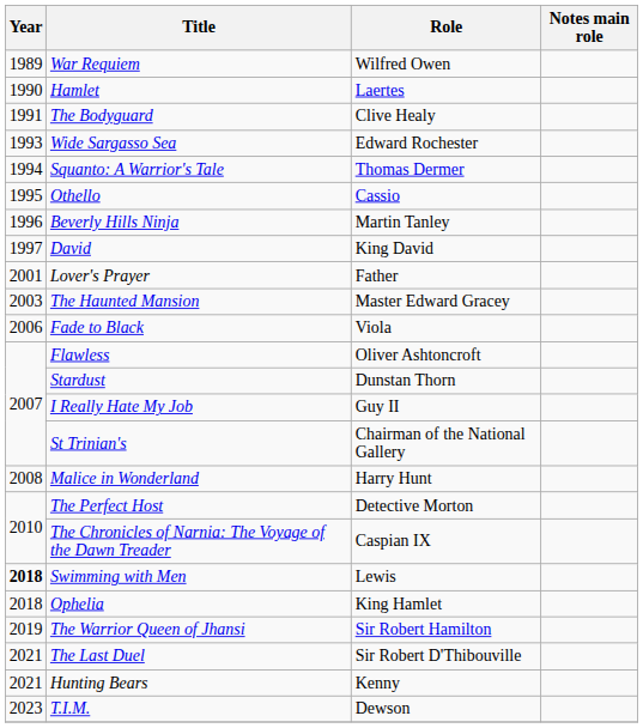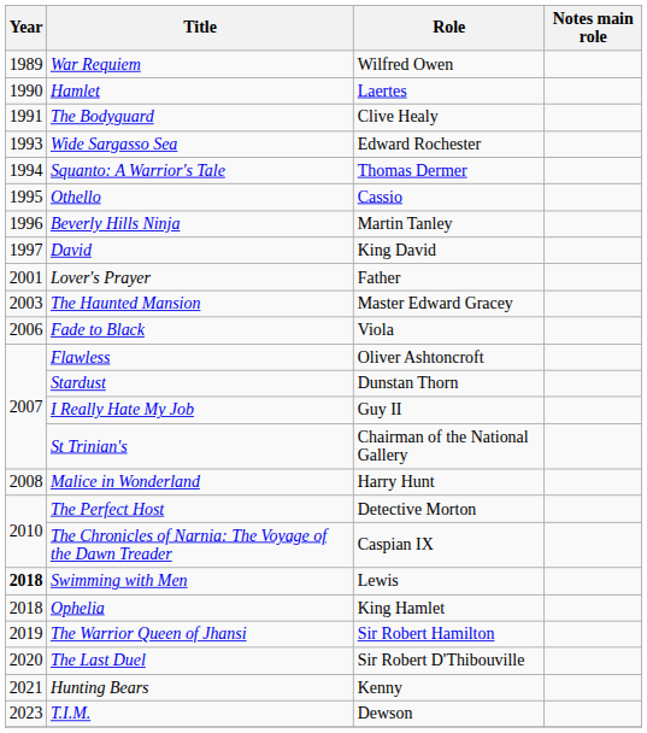 <table class="wikitable sortable">
 <tr>
 <th>Year</th>
 <th>Title</th>
 <th>Role</th>
 <th>Notes main role</th>
 </tr>
 <tr>
 <td>1989</td>
 <td><em><a href='#'>War Requiem</a></em></td>
 <td>Wilfred Owen</td>
 <td></td>
 </tr>
 <tr>
 <td>1990</td>
 <td><em><a href='#'>Hamlet</a></em></td>
 <td><a href='#'>Laertes</a></td>
 <td></td>
 </tr>
 <tr>
 <td>1991</td>
 <td><em><a href='#'>The Bodyguard</a></em></td>
 <td>Clive Healy</td>
 <td></td>
 </tr>
 <tr>
 <td>1993</td>
 <td><em><a href='#'>Wide Sargasso Sea</a></em></td>
 <td>Edward Rochester</td>
 <td></td>
 </tr>
 <tr>
 <td>1994</td>
 <td><em><a href='#'>Squanto: A Warrior's Tale</a></em></td>
 <td><a href='#'>Thomas Dermer</a></td>
 <td></td>
 </tr>
 <tr>
 <td>1995</td>
 <td><em><a href='#'>Othello</a></em></td>
 <td><a href='#'>Cassio</a></td>
 <td></td>
 </tr>
 <tr>
 <td>1996</td>
 <td><em><a href='#'>Beverly Hills Ninja</a></em></td>
 <td>Martin Tanley</td>
 <td></td>
 </tr>
 <tr>
 <td>1997</td>
 <td><em><a href='#'>David</a></em></td>
 <td>King David</td>
 <td></td>
 </tr>
 <tr>
 <td>2001</td>
 <td><em>Lover's Prayer</em></td>
 <td>Father</td>
 <td></td>
 </tr>
 <tr>
 <td>2003</td>
 <td><em><a href='#'>The Haunted Mansion</a></em></td>
 <td>Master Edward Gracey</td>
 <td></td>
 </tr>
 <tr>
 <td>2006</td>
 <td><em><a href='#'>Fade to Black</a></em></td>
 <td>Viola</td>
 <td></td>
 </tr>
 <tr>
 <td rowspan=4>2007</td>
 <td><em><a href='#'>Flawless</a></em></td>
 <td>Oliver Ashtoncroft</td>
 <td></td>
 </tr>
 <tr>
 <td><em><a href='#'>Stardust</a></em></td>
 <td>Dunstan Thorn</td>
 <td></td>
 </tr>
 <tr>
 <td><em><a href='#'>I Really Hate My Job</a></em></td>
 <td>Guy II</td>
 <td></td>
 </tr>
 <tr>
 <td><em><a href='#'>St Trinian's</a></em></td>
 <td>Chairman of the National Gallery</td>
 <td></td>
 </tr>
 <tr>
 <td>2008</td>
 <td><em><a href='#'>Malice in Wonderland</a></em></td>
 <td>Harry Hunt</td>
 <td></td>
 </tr>
 <tr>
 <td rowspan=2>2010</td>
 <td><em><a href='#'>The Perfect Host</a></em></td>
 <td>Detective Morton</td>
 <td></td>
 </tr>
 <tr>
 <td><em><a href='#'>The Chronicles of Narnia: The Voyage of the Dawn Treader</a></em></td>
 <td>Caspian IX</td>
 <td></td>
 </tr>
 <tr>
 <td><strong>2018</strong></td>
 <td><em><a href='#'>Swimming with Men</a></em></td>
 <td>Lewis</td>
 <td></td>
 </tr>
 <tr>
 <td>2018</td>
 <td><em><a href='#'>Ophelia</a></em></td>
 <td>King Hamlet</td>
 <td></td>
 </tr>
 <tr>
 <td>2019</td>
 <td><em><a href='#'>The Warrior Queen of Jhansi</a></em></td>
 <td><a href='#'>Sir Robert Hamilton</a></td>
 <td></td>
 </tr>
 <tr>
-<td>2021</td>
+<td>2020</td>
 <td><em><a href='#'>The Last Duel</a></em></td>
 <td>Sir Robert D'Thibouville</td>
 <td></td>
 </tr>
 <tr>
 <td>2021</td>
 <td><em>Hunting Bears</em></td>
 <td>Kenny</td>
 <td></td>
 </tr>
 <tr>
 <td>2023</td>
 <td><em><a href='#'>T.I.M.</a></em></td>
 <td>Dewson</td>
 <td></td>
 </tr>
 <tr>
 </tr>
 </table>
